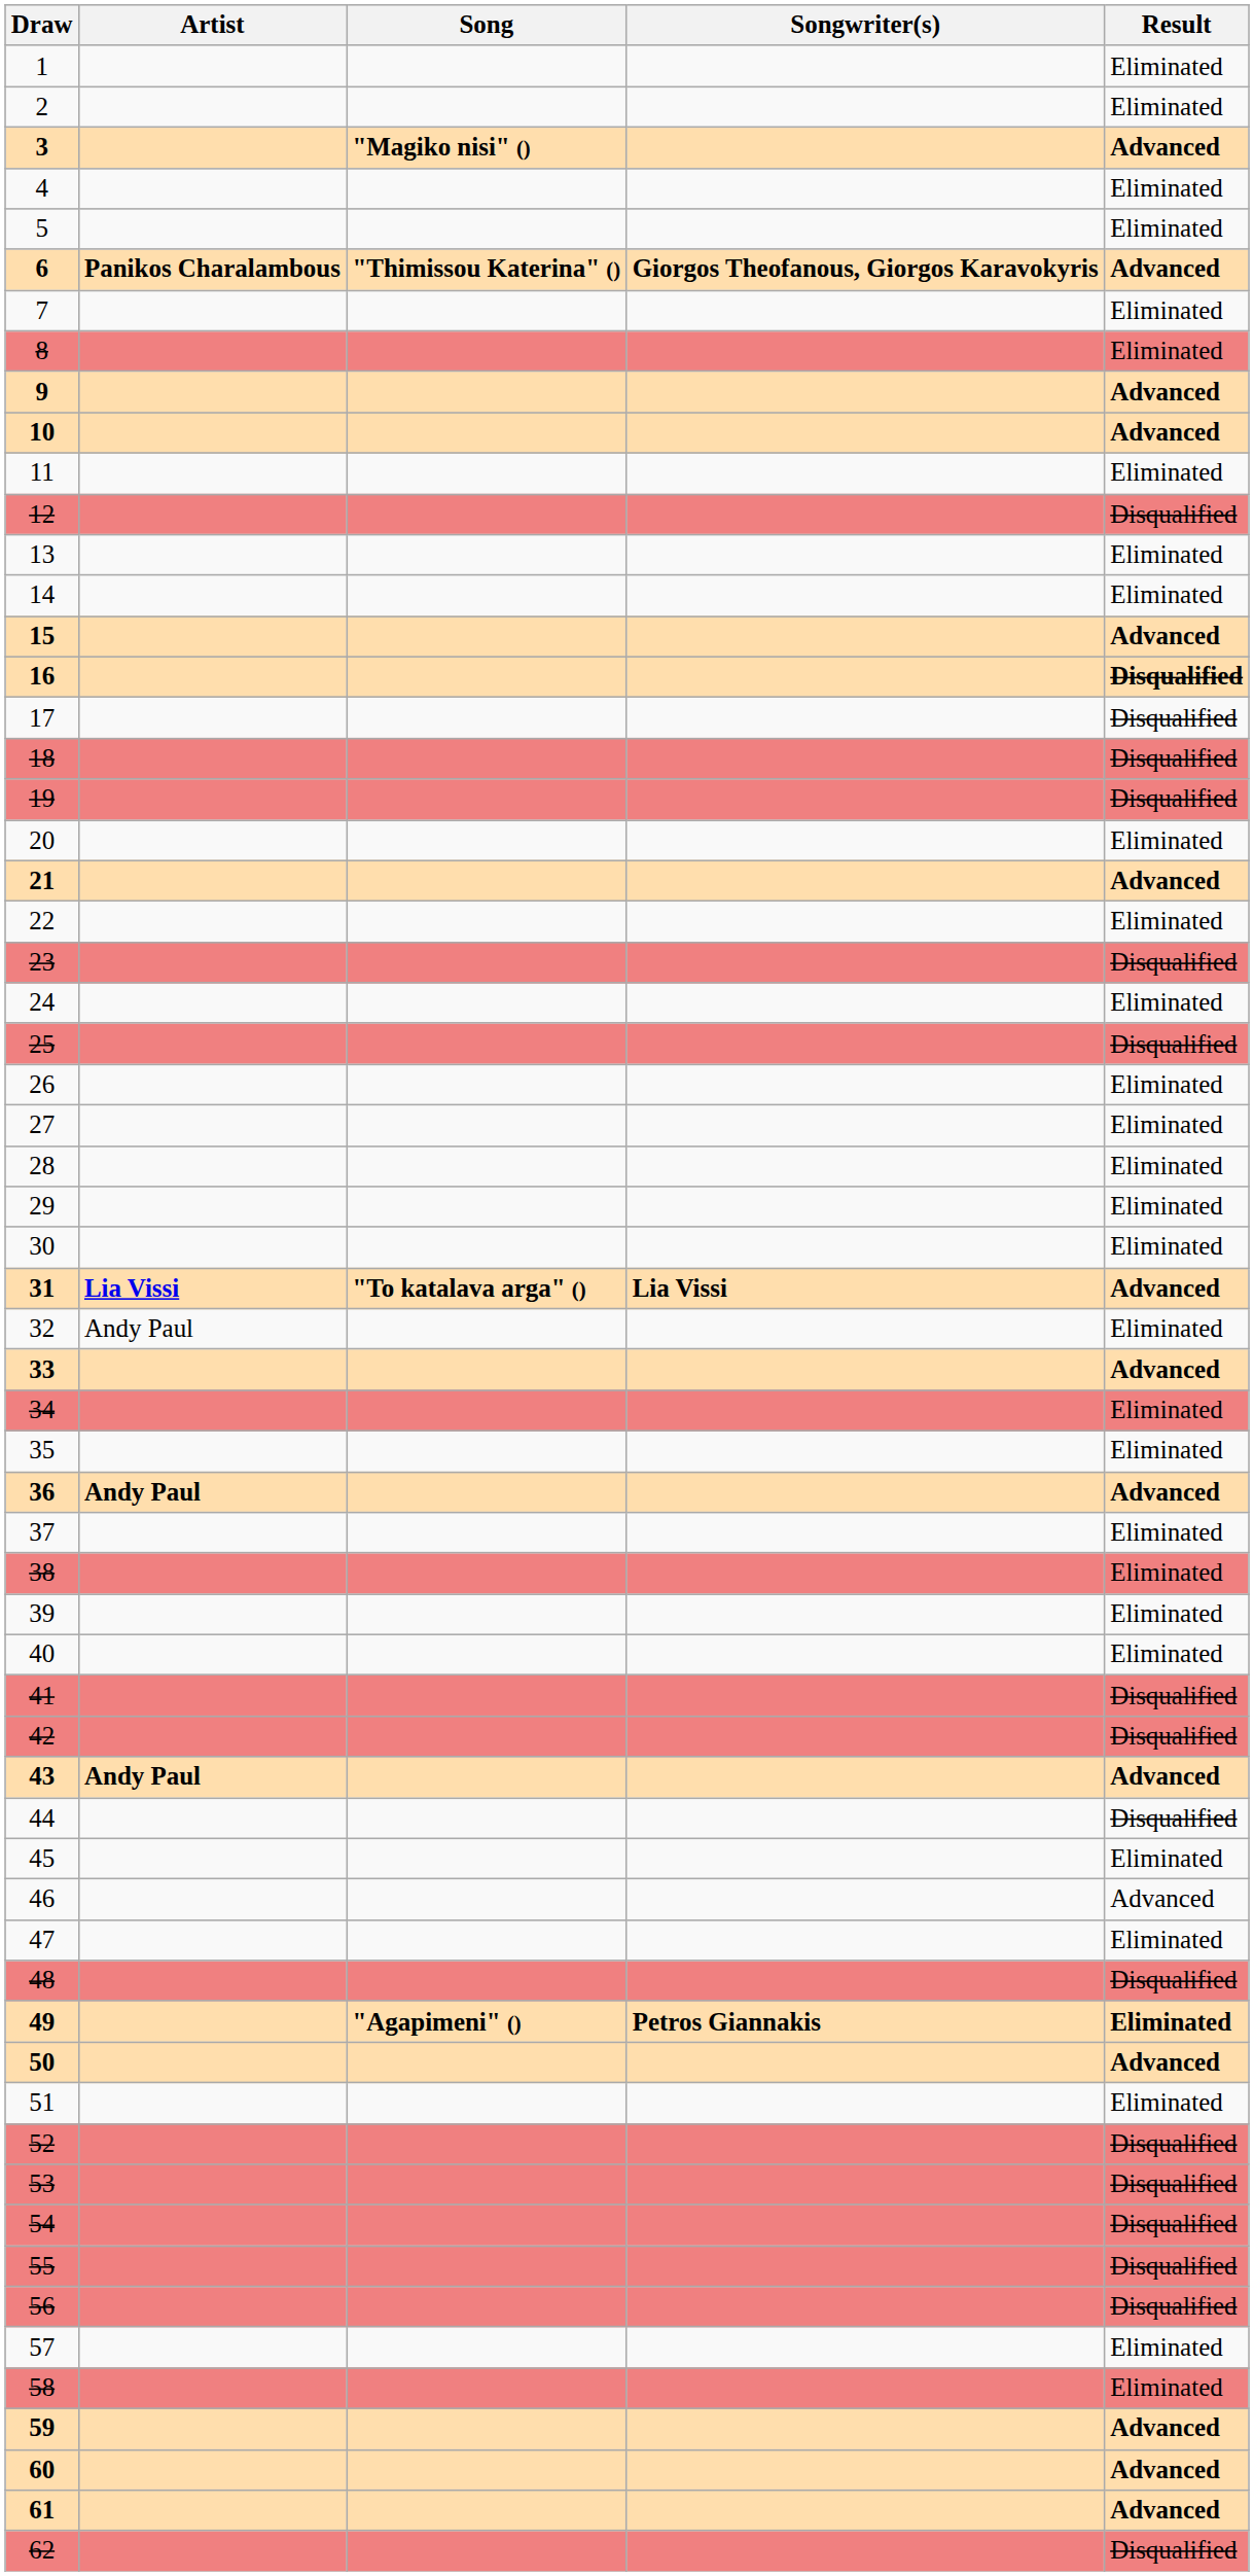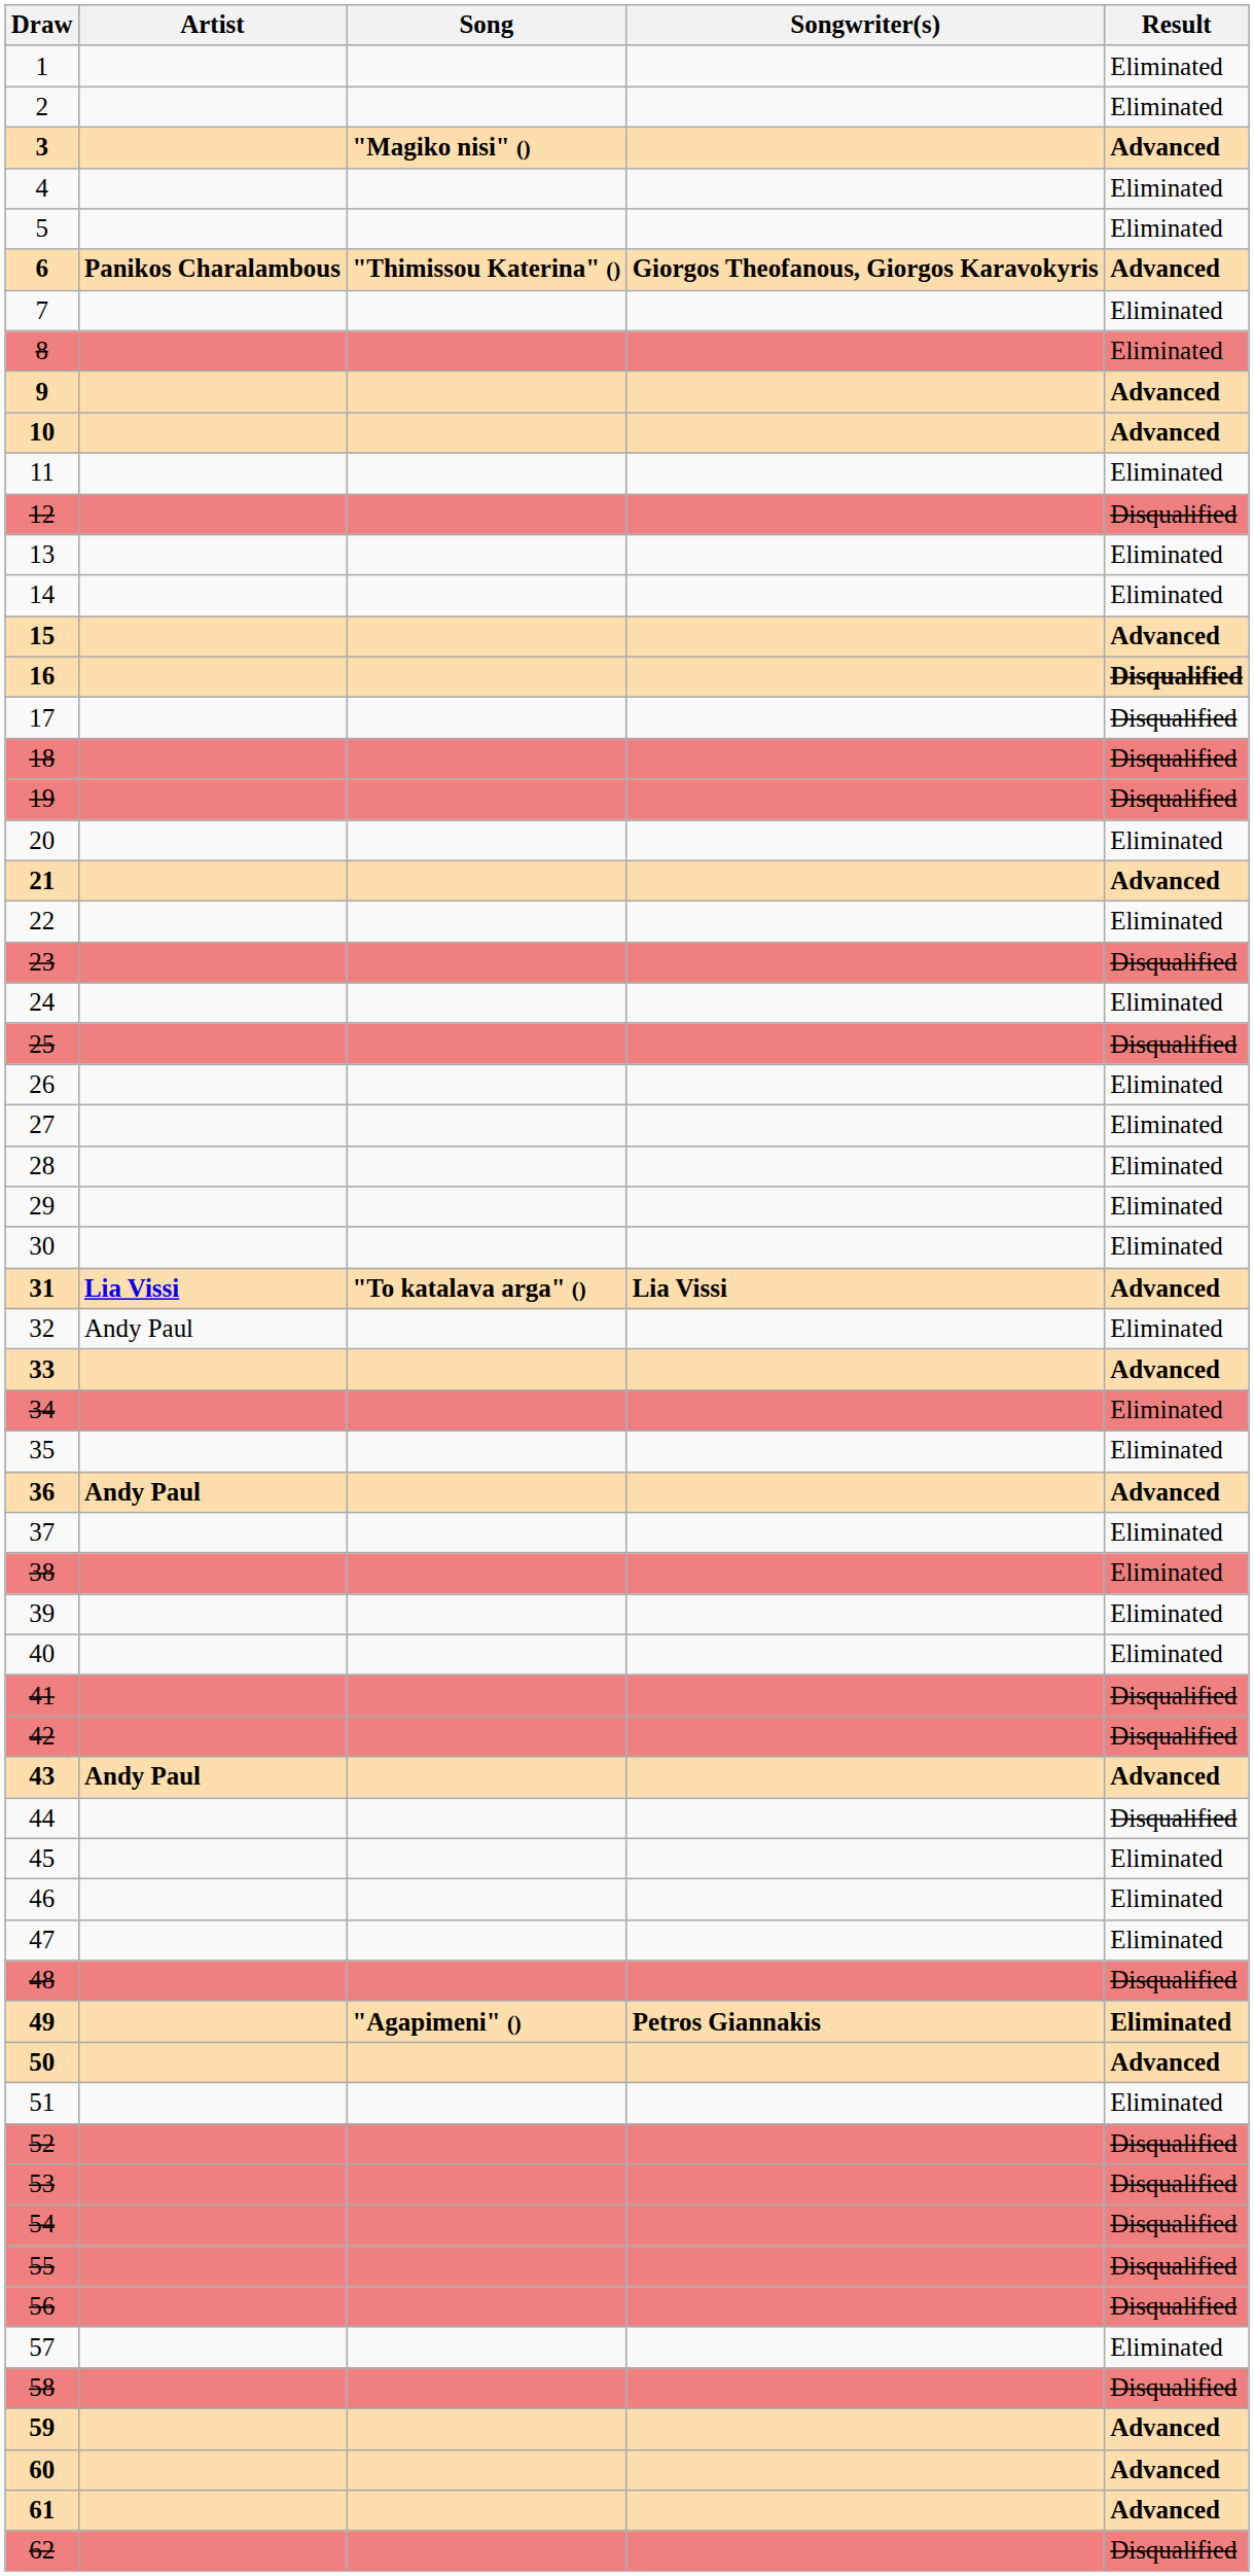 <table class="wikitable sortable mw-collapsible" style="margin: 1em auto 1em auto; text-align:left">
 <tr>
 <th>Draw</th>
 <th>Artist</th>
 <th>Song</th>
 <th>Songwriter(s)</th>
 <th>Result</th>
 </tr>
 <tr>
 <td align="center">1</td>
 <td></td>
 <td></td>
 <td></td>
 <td>Eliminated</td>
 </tr>
 <tr>
 <td align="center">2</td>
 <td></td>
 <td></td>
 <td></td>
 <td>Eliminated</td>
 </tr>
 <tr style="font-weight:bold; background:navajowhite;">
 <td align="center">3</td>
 <td></td>
 <td>"Magiko nisi" <small>()</small></td>
 <td></td>
 <td>Advanced</td>
 </tr>
 <tr>
 <td align="center">4</td>
 <td></td>
 <td></td>
 <td></td>
 <td>Eliminated</td>
 </tr>
 <tr>
 <td align="center">5</td>
 <td></td>
 <td></td>
 <td></td>
 <td>Eliminated</td>
 </tr>
 <tr style="font-weight:bold; background:navajowhite;">
 <td align="center">6</td>
 <td>Panikos Charalambous</td>
 <td>"Thimissou Katerina" <small>()</small></td>
 <td>Giorgos Theofanous, Giorgos Karavokyris</td>
 <td>Advanced</td>
 </tr>
 <tr>
 <td align="center">7</td>
 <td></td>
 <td></td>
 <td></td>
 <td>Eliminated</td>
 </tr>
 <tr style="background:#F08080;">
 <td align="center"><s>8</s></td>
 <td></td>
 <td></td>
 <td></td>
 <td>Eliminated</td>
 </tr>
 <tr style="font-weight:bold; background:navajowhite;">
 <td align="center">9</td>
 <td></td>
 <td></td>
 <td></td>
 <td>Advanced</td>
 </tr>
 <tr style="font-weight:bold; background:navajowhite;">
 <td align="center">10</td>
 <td></td>
 <td></td>
 <td></td>
 <td>Advanced</td>
 </tr>
 <tr>
 <td align="center">11</td>
 <td></td>
 <td></td>
 <td></td>
 <td>Eliminated</td>
 </tr>
 <tr style="background:#F08080;">
 <td align="center"><s>12</s></td>
 <td></td>
 <td></td>
 <td></td>
 <td><s>Disqualified</s></td>
 </tr>
 <tr>
 <td align="center">13</td>
 <td></td>
 <td></td>
 <td></td>
 <td>Eliminated</td>
 </tr>
 <tr>
 <td align="center">14</td>
 <td></td>
 <td></td>
 <td></td>
 <td>Eliminated</td>
 </tr>
 <tr style="font-weight:bold; background:navajowhite;">
 <td align="center">15</td>
 <td></td>
 <td></td>
 <td></td>
 <td>Advanced</td>
 </tr>
 <tr style="font-weight:bold; background:navajowhite;">
 <td align="center">16</td>
 <td></td>
 <td></td>
 <td></td>
 <td><s>Disqualified</s></td>
 </tr>
 <tr>
 <td align="center">17</td>
 <td></td>
 <td></td>
 <td></td>
 <td><s>Disqualified</s></td>
 </tr>
 <tr style="background:#F08080;">
 <td align="center"><s>18</s></td>
 <td></td>
 <td></td>
 <td></td>
 <td><s>Disqualified</s></td>
 </tr>
 <tr style="background:#F08080;">
 <td align="center"><s>19</s></td>
 <td></td>
 <td></td>
 <td></td>
 <td><s>Disqualified</s></td>
 </tr>
 <tr>
 <td align="center">20</td>
 <td></td>
 <td></td>
 <td></td>
 <td>Eliminated</td>
 </tr>
 <tr style="font-weight:bold; background:navajowhite;">
 <td align="center">21</td>
 <td></td>
 <td></td>
 <td></td>
 <td>Advanced</td>
 </tr>
 <tr>
 <td align="center">22</td>
 <td></td>
 <td></td>
 <td></td>
 <td>Eliminated</td>
 </tr>
 <tr style="background:#F08080;">
 <td align="center"><s>23</s></td>
 <td></td>
 <td></td>
 <td></td>
 <td><s>Disqualified</s></td>
 </tr>
 <tr>
 <td align="center">24</td>
 <td></td>
 <td></td>
 <td></td>
 <td>Eliminated</td>
 </tr>
 <tr style="background:#F08080;">
 <td align="center"><s>25</s></td>
 <td></td>
 <td></td>
 <td></td>
 <td><s>Disqualified</s></td>
 </tr>
 <tr>
 <td align="center">26</td>
 <td></td>
 <td></td>
 <td></td>
 <td>Eliminated</td>
 </tr>
 <tr>
 <td align="center">27</td>
 <td></td>
 <td></td>
 <td></td>
 <td>Eliminated</td>
 </tr>
 <tr>
 <td align="center">28</td>
 <td></td>
 <td></td>
 <td></td>
 <td>Eliminated</td>
 </tr>
 <tr>
 <td align="center">29</td>
 <td></td>
 <td></td>
 <td></td>
 <td>Eliminated</td>
 </tr>
 <tr>
 <td align="center">30</td>
 <td></td>
 <td></td>
 <td></td>
 <td>Eliminated</td>
 </tr>
 <tr style="font-weight:bold; background:navajowhite;">
 <td align="center">31</td>
 <td><a href='#'>Lia Vissi</a></td>
 <td>"To katalava arga" <small>()</small></td>
 <td>Lia Vissi</td>
 <td>Advanced</td>
 </tr>
 <tr>
 <td align="center">32</td>
 <td>Andy Paul</td>
 <td></td>
 <td></td>
 <td>Eliminated</td>
 </tr>
 <tr style="font-weight:bold; background:navajowhite;">
 <td align="center">33</td>
 <td></td>
 <td></td>
 <td></td>
 <td>Advanced</td>
 </tr>
 <tr style="background:#F08080;">
 <td align="center"><s>34</s></td>
 <td></td>
 <td></td>
 <td></td>
 <td>Eliminated</td>
 </tr>
 <tr>
 <td align="center">35</td>
 <td></td>
 <td></td>
 <td></td>
 <td>Eliminated</td>
 </tr>
 <tr style="font-weight:bold; background:navajowhite;">
 <td align="center">36</td>
 <td>Andy Paul</td>
 <td></td>
 <td></td>
 <td>Advanced</td>
 </tr>
 <tr>
 <td align="center">37</td>
 <td></td>
 <td></td>
 <td></td>
 <td>Eliminated</td>
 </tr>
 <tr style="background:#F08080;">
 <td align="center"><s>38</s></td>
 <td></td>
 <td></td>
 <td></td>
 <td>Eliminated</td>
 </tr>
 <tr>
 <td align="center">39</td>
 <td></td>
 <td></td>
 <td></td>
 <td>Eliminated</td>
 </tr>
 <tr>
 <td align="center">40</td>
 <td></td>
 <td></td>
 <td></td>
 <td>Eliminated</td>
 </tr>
 <tr style="background:#F08080;">
 <td align="center"><s>41</s></td>
 <td></td>
 <td></td>
 <td></td>
 <td><s>Disqualified</s></td>
 </tr>
 <tr style="background:#F08080;">
 <td align="center"><s>42</s></td>
 <td></td>
 <td></td>
 <td></td>
 <td><s>Disqualified</s></td>
 </tr>
 <tr style="font-weight:bold; background:navajowhite;">
 <td align="center">43</td>
 <td>Andy Paul</td>
 <td></td>
 <td></td>
 <td>Advanced</td>
 </tr>
 <tr>
 <td align="center">44</td>
 <td></td>
 <td></td>
 <td></td>
 <td><s>Disqualified</s></td>
 </tr>
 <tr>
 <td align="center">45</td>
 <td></td>
 <td></td>
 <td></td>
 <td>Eliminated</td>
 </tr>
 <tr>
 <td align="center">46</td>
 <td></td>
 <td></td>
 <td></td>
-<td>Advanced</td>
+<td>Eliminated</td>
 </tr>
 <tr>
 <td align="center">47</td>
 <td></td>
 <td></td>
 <td></td>
 <td>Eliminated</td>
 </tr>
 <tr style="background:#F08080;">
 <td align="center"><s>48</s></td>
 <td></td>
 <td></td>
 <td></td>
 <td><s>Disqualified</s></td>
 </tr>
 <tr style="font-weight:bold; background:navajowhite;">
 <td align="center">49</td>
 <td></td>
 <td>"Agapimeni" <small>()</small></td>
 <td>Petros Giannakis</td>
 <td>Eliminated</td>
 </tr>
 <tr style="font-weight:bold; background:navajowhite;">
 <td align="center">50</td>
 <td></td>
 <td></td>
 <td></td>
 <td>Advanced</td>
 </tr>
 <tr>
 <td align="center">51</td>
 <td></td>
 <td></td>
 <td></td>
 <td>Eliminated</td>
 </tr>
 <tr style="background:#F08080;">
 <td align="center"><s>52</s></td>
 <td></td>
 <td></td>
 <td></td>
 <td><s>Disqualified</s></td>
 </tr>
 <tr style="background:#F08080;">
 <td align="center"><s>53</s></td>
 <td></td>
 <td></td>
 <td></td>
 <td><s>Disqualified</s></td>
 </tr>
 <tr style="background:#F08080;">
 <td align="center"><s>54</s></td>
 <td></td>
 <td></td>
 <td></td>
 <td><s>Disqualified</s></td>
 </tr>
 <tr style="background:#F08080;">
 <td align="center"><s>55</s></td>
 <td></td>
 <td></td>
 <td></td>
 <td><s>Disqualified</s></td>
 </tr>
 <tr style="background:#F08080;">
 <td align="center"><s>56</s></td>
 <td></td>
 <td></td>
 <td></td>
 <td><s>Disqualified</s></td>
 </tr>
 <tr>
 <td align="center">57</td>
 <td></td>
 <td></td>
 <td></td>
 <td>Eliminated</td>
 </tr>
 <tr style="background:#F08080;">
 <td align="center"><s>58</s></td>
 <td></td>
 <td></td>
 <td></td>
-<td>Eliminated</td>
+<td><s>Disqualified</s></td>
 </tr>
 <tr style="font-weight:bold; background:navajowhite;">
 <td align="center">59</td>
 <td></td>
 <td></td>
 <td></td>
 <td>Advanced</td>
 </tr>
 <tr style="font-weight:bold; background:navajowhite;">
 <td align="center">60</td>
 <td></td>
 <td></td>
 <td></td>
 <td>Advanced</td>
 </tr>
 <tr style="font-weight:bold; background:navajowhite;">
 <td align="center">61</td>
 <td></td>
 <td></td>
 <td></td>
 <td>Advanced</td>
 </tr>
 <tr style="background:#F08080;">
 <td align="center"><s>62</s></td>
 <td></td>
 <td></td>
 <td></td>
 <td><s>Disqualified</s></td>
 </tr>
 </table>
